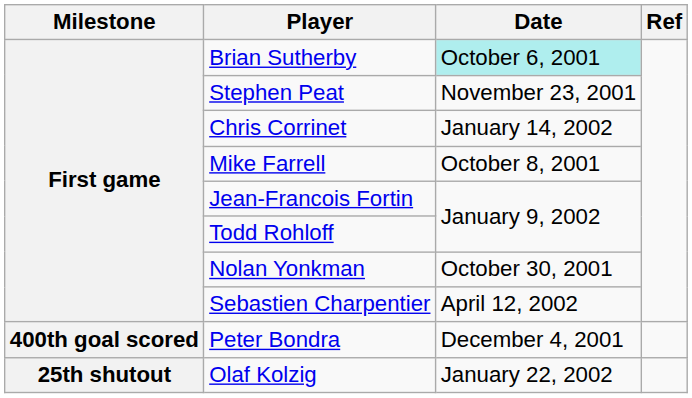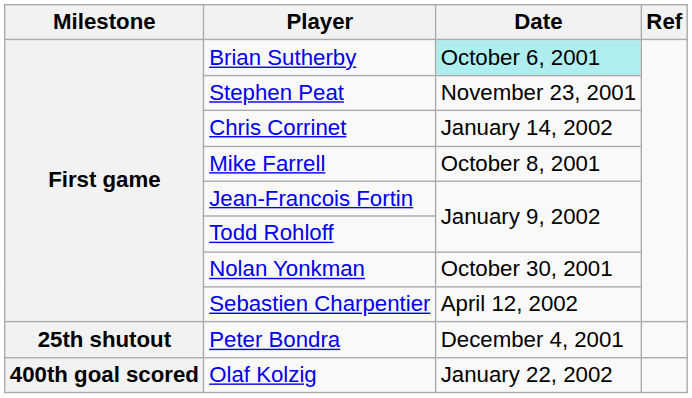 <table class="wikitable">
 <tr>
 <th scope="col">Milestone</th>
 <th scope="col">Player</th>
 <th scope="col">Date</th>
 <th scope="col">Ref</th>
 </tr>
 <tr>
 <th rowspan=8>First game</th>
 <td><a href='#'>Brian Sutherby</a></td>
 <td style="background: paleturquoise;">October 6, 2001</td>
 <td rowspan=8></td>
 </tr>
 <tr>
 <td><a href='#'>Stephen Peat</a></td>
 <td>November 23, 2001</td>
 </tr>
 <tr>
 <td><a href='#'>Chris Corrinet</a></td>
 <td>January 14, 2002</td>
 </tr>
 <tr>
 <td><a href='#'>Mike Farrell</a></td>
 <td>October 8, 2001</td>
 </tr>
 <tr>
 <td><a href='#'>Jean-Francois Fortin</a></td>
 <td rowspan=2>January 9, 2002</td>
 </tr>
 <tr>
 <td><a href='#'>Todd Rohloff</a></td>
 </tr>
 <tr>
 <td><a href='#'>Nolan Yonkman</a></td>
 <td>October 30, 2001</td>
 </tr>
 <tr>
 <td><a href='#'>Sebastien Charpentier</a></td>
 <td>April 12, 2002</td>
 </tr>
 <tr>
-<th>400th goal scored</th>
+<th>25th shutout</th>
 <td><a href='#'>Peter Bondra</a></td>
 <td>December 4, 2001</td>
 <td></td>
 </tr>
 <tr>
-<th>25th shutout</th>
+<th>400th goal scored</th>
 <td><a href='#'>Olaf Kolzig</a></td>
 <td>January 22, 2002</td>
 <td></td>
 </tr>
 </table>
